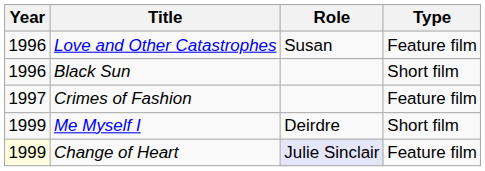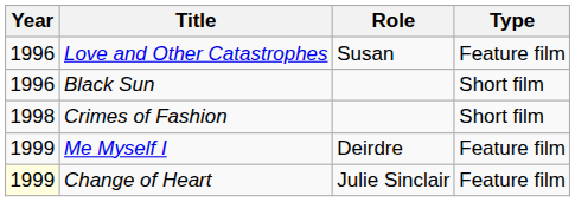 <table class="wikitable">
 <tr>
 <th>Year</th>
 <th>Title</th>
 <th>Role</th>
 <th>Type</th>
 </tr>
 <tr>
 <td>1996</td>
 <td><em><a href='#'>Love and Other Catastrophes</a></em></td>
 <td>Susan</td>
 <td>Feature film</td>
 </tr>
 <tr>
 <td>1996</td>
 <td><em>Black Sun</em></td>
 <td></td>
 <td>Short film</td>
 </tr>
 <tr>
-<td>1997</td>
+<td>1998</td>
 <td><em>Crimes of Fashion</em></td>
 <td></td>
-<td>Feature film</td>
+<td>Short film</td>
 </tr>
 <tr>
 <td>1999</td>
 <td><em><a href='#'>Me Myself I</a></em></td>
 <td>Deirdre</td>
-<td>Short film</td>
+<td>Feature film</td>
 </tr>
 <tr>
 <td style="background: lightyellow;">1999</td>
 <td><em>Change of Heart</em></td>
-<td style="background: lavender;">Julie Sinclair</td>
+<td>Julie Sinclair</td>
 <td>Feature film</td>
 </tr>
 </table>
